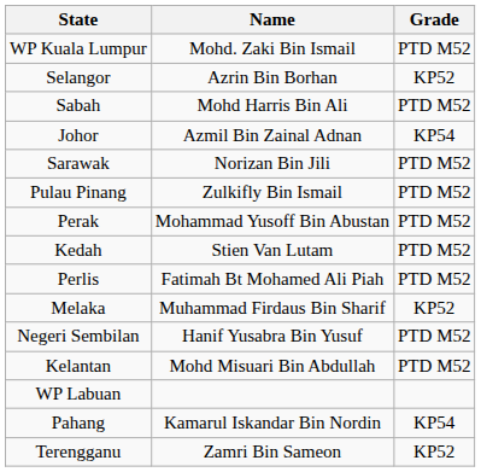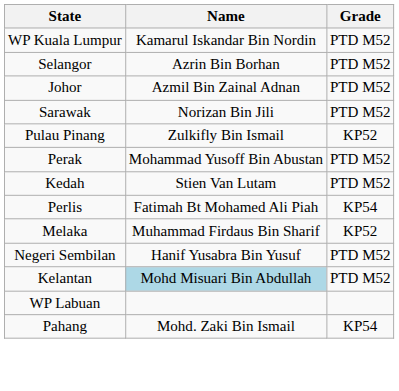 <table class="wikitable" style="text-align:center;">
 <tr>
 <th>State</th>
 <th>Name</th>
 <th>Grade</th>
 </tr>
 <tr>
 <td>WP Kuala Lumpur</td>
-<td>Mohd. Zaki Bin Ismail</td>
+<td>Kamarul Iskandar Bin Nordin</td>
 <td>PTD M52</td>
 </tr>
 <tr>
 <td>Selangor</td>
 <td>Azrin Bin Borhan</td>
-<td>KP52</td>
-</tr>
-<tr>
-<td>Sabah</td>
-<td>Mohd Harris Bin Ali</td>
 <td>PTD M52</td>
 </tr>
 <tr>
 <td>Johor</td>
 <td>Azmil Bin Zainal Adnan</td>
-<td>KP54</td>
+<td>PTD M52</td>
 </tr>
 <tr>
 <td>Sarawak</td>
 <td>Norizan Bin Jili</td>
 <td>PTD M52</td>
 </tr>
 <tr>
 <td>Pulau Pinang</td>
 <td>Zulkifly Bin Ismail</td>
-<td>PTD M52</td>
+<td>KP52</td>
 </tr>
 <tr>
 <td>Perak</td>
 <td>Mohammad Yusoff Bin Abustan</td>
 <td>PTD M52</td>
 </tr>
 <tr>
 <td>Kedah</td>
 <td>Stien Van Lutam</td>
 <td>PTD M52</td>
 </tr>
 <tr>
 <td>Perlis</td>
 <td>Fatimah Bt Mohamed Ali Piah</td>
-<td>PTD M52</td>
+<td>KP54</td>
 </tr>
 <tr>
 <td>Melaka</td>
 <td>Muhammad Firdaus Bin Sharif</td>
 <td>KP52</td>
 </tr>
 <tr>
 <td>Negeri Sembilan</td>
 <td>Hanif Yusabra Bin Yusuf</td>
 <td>PTD M52</td>
 </tr>
 <tr>
 <td>Kelantan</td>
-<td>Mohd Misuari Bin Abdullah</td>
+<td style="background: lightblue;">Mohd Misuari Bin Abdullah</td>
 <td>PTD M52</td>
 </tr>
 <tr>
 <td>WP Labuan</td>
 <td></td>
 <td></td>
 </tr>
 <tr>
 <td>Pahang</td>
-<td>Kamarul Iskandar Bin Nordin</td>
+<td>Mohd. Zaki Bin Ismail</td>
 <td>KP54</td>
 </tr>
-<tr>
-<td>Terengganu</td>
-<td>Zamri Bin Sameon</td>
-<td>KP52</td>
-</tr>
 </table>
